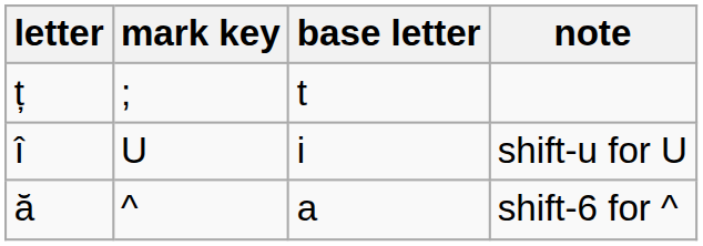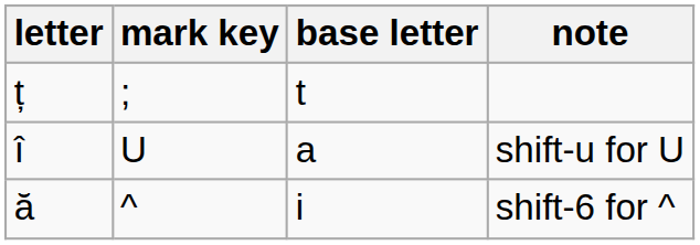 <table class="wikitable">
 <tr>
 <th>letter</th>
 <th>mark key</th>
 <th>base letter</th>
 <th>note</th>
 </tr>
 <tr>
 <td>ț</td>
 <td>;</td>
 <td>t</td>
 <td></td>
 </tr>
 <tr>
 <td>î</td>
 <td>U</td>
-<td>i</td>
+<td>a</td>
 <td>shift-u for U</td>
 </tr>
 <tr>
 <td>ă</td>
 <td>^</td>
-<td>a</td>
+<td>i</td>
 <td>shift-6 for ^</td>
 </tr>
 </table>
